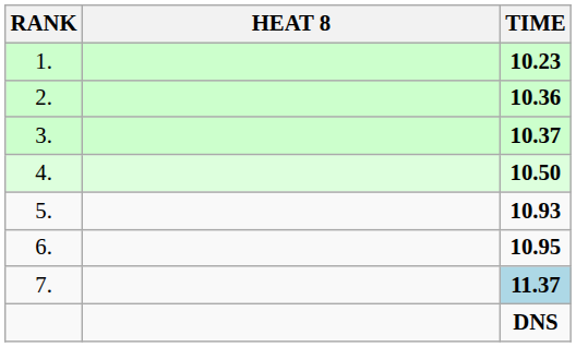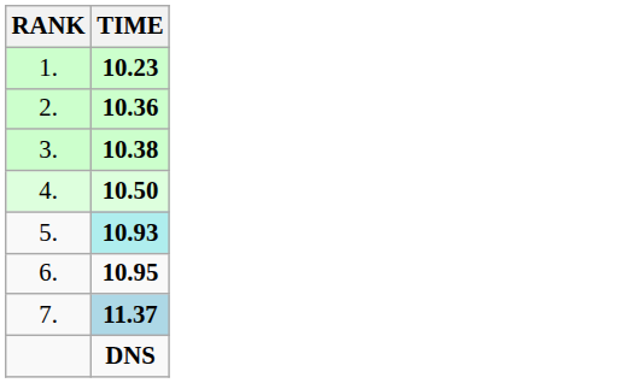 <table class="wikitable" style="border-collapse: collapse; font-size: 90%;">
 <tr>
 <th>RANK</th>
-<th align="left" style="width: 18em">HEAT 8</th>
 <th>TIME</th>
 </tr>
 <tr style="background:#ccffcc;">
 <td align="center">1.</td>
-<td></td>
 <td align="center"><strong>10.23</strong></td>
 </tr>
 <tr style="background:#ccffcc;">
 <td align="center">2.</td>
-<td></td>
 <td align="center"><strong>10.36</strong></td>
 </tr>
 <tr style="background:#ccffcc;">
 <td align="center">3.</td>
-<td></td>
-<td align="center"><strong>10.37</strong></td>
+<td align="center"><strong>10.38</strong></td>
 </tr>
 <tr style="background:#ddffdd;">
 <td align="center">4.</td>
-<td></td>
 <td align="center"><strong>10.50</strong></td>
 </tr>
 <tr>
 <td align="center">5.</td>
-<td></td>
-<td align="center"><strong>10.93</strong></td>
+<td align="center" style="background: paleturquoise;"><strong>10.93</strong></td>
 </tr>
 <tr>
 <td align="center">6.</td>
-<td></td>
 <td align="center"><strong>10.95</strong></td>
 </tr>
 <tr>
 <td align="center">7.</td>
-<td></td>
 <td align="center" style="background: lightblue;"><strong>11.37</strong></td>
 </tr>
 <tr>
 <td align="center"></td>
-<td></td>
 <td align="center"><strong>DNS</strong></td>
 </tr>
 </table>
